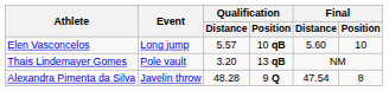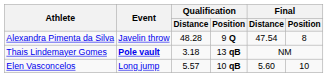 <table class=wikitable style="font-size:90%">
 <tr>
 <th rowspan=2>Athlete</th>
 <th rowspan=2>Event</th>
 <th colspan=2>Qualification</th>
 <th colspan=2>Final</th>
 </tr>
 <tr style="font-size:95%">
 <th>Distance</th>
 <th>Position</th>
 <th>Distance</th>
 <th>Position</th>
 </tr>
 <tr align=center>
+<td align=left><a href='#'>Alexandra Pimenta da Silva</a></td>
+<td align=left><a href='#'>Javelin throw</a></td>
+<td>48.28</td>
+<td>9 <strong>Q</strong></td>
+<td>47.54</td>
+<td>8</td>
+</tr>
+<tr align=center>
+<td align=left><a href='#'>Thais Lindemayer Gomes</a></td>
+<td align=left><strong><a href='#'>Pole vault</a></strong></td>
+<td>3.18</td>
+<td>13 <strong>qB</strong></td>
+<td colspan="2">NM</td>
+</tr>
+<tr align=center>
 <td align=left><a href='#'>Elen Vasconcelos</a></td>
 <td align=left><a href='#'>Long jump</a></td>
 <td>5.57</td>
 <td>10 <strong>qB</strong></td>
 <td>5.60</td>
 <td>10</td>
 </tr>
-<tr align=center>
-<td align=left><a href='#'>Thais Lindemayer Gomes</a></td>
-<td align=left><a href='#'>Pole vault</a></td>
-<td>3.20</td>
-<td>13 <strong>qB</strong></td>
-<td colspan="2">NM</td>
-</tr>
-<tr align=center>
-<td align=left><a href='#'>Alexandra Pimenta da Silva</a></td>
-<td align=left><a href='#'>Javelin throw</a></td>
-<td>48.28</td>
-<td>9 <strong>Q</strong></td>
-<td>47.54</td>
-<td>8</td>
-</tr>
 </table>
